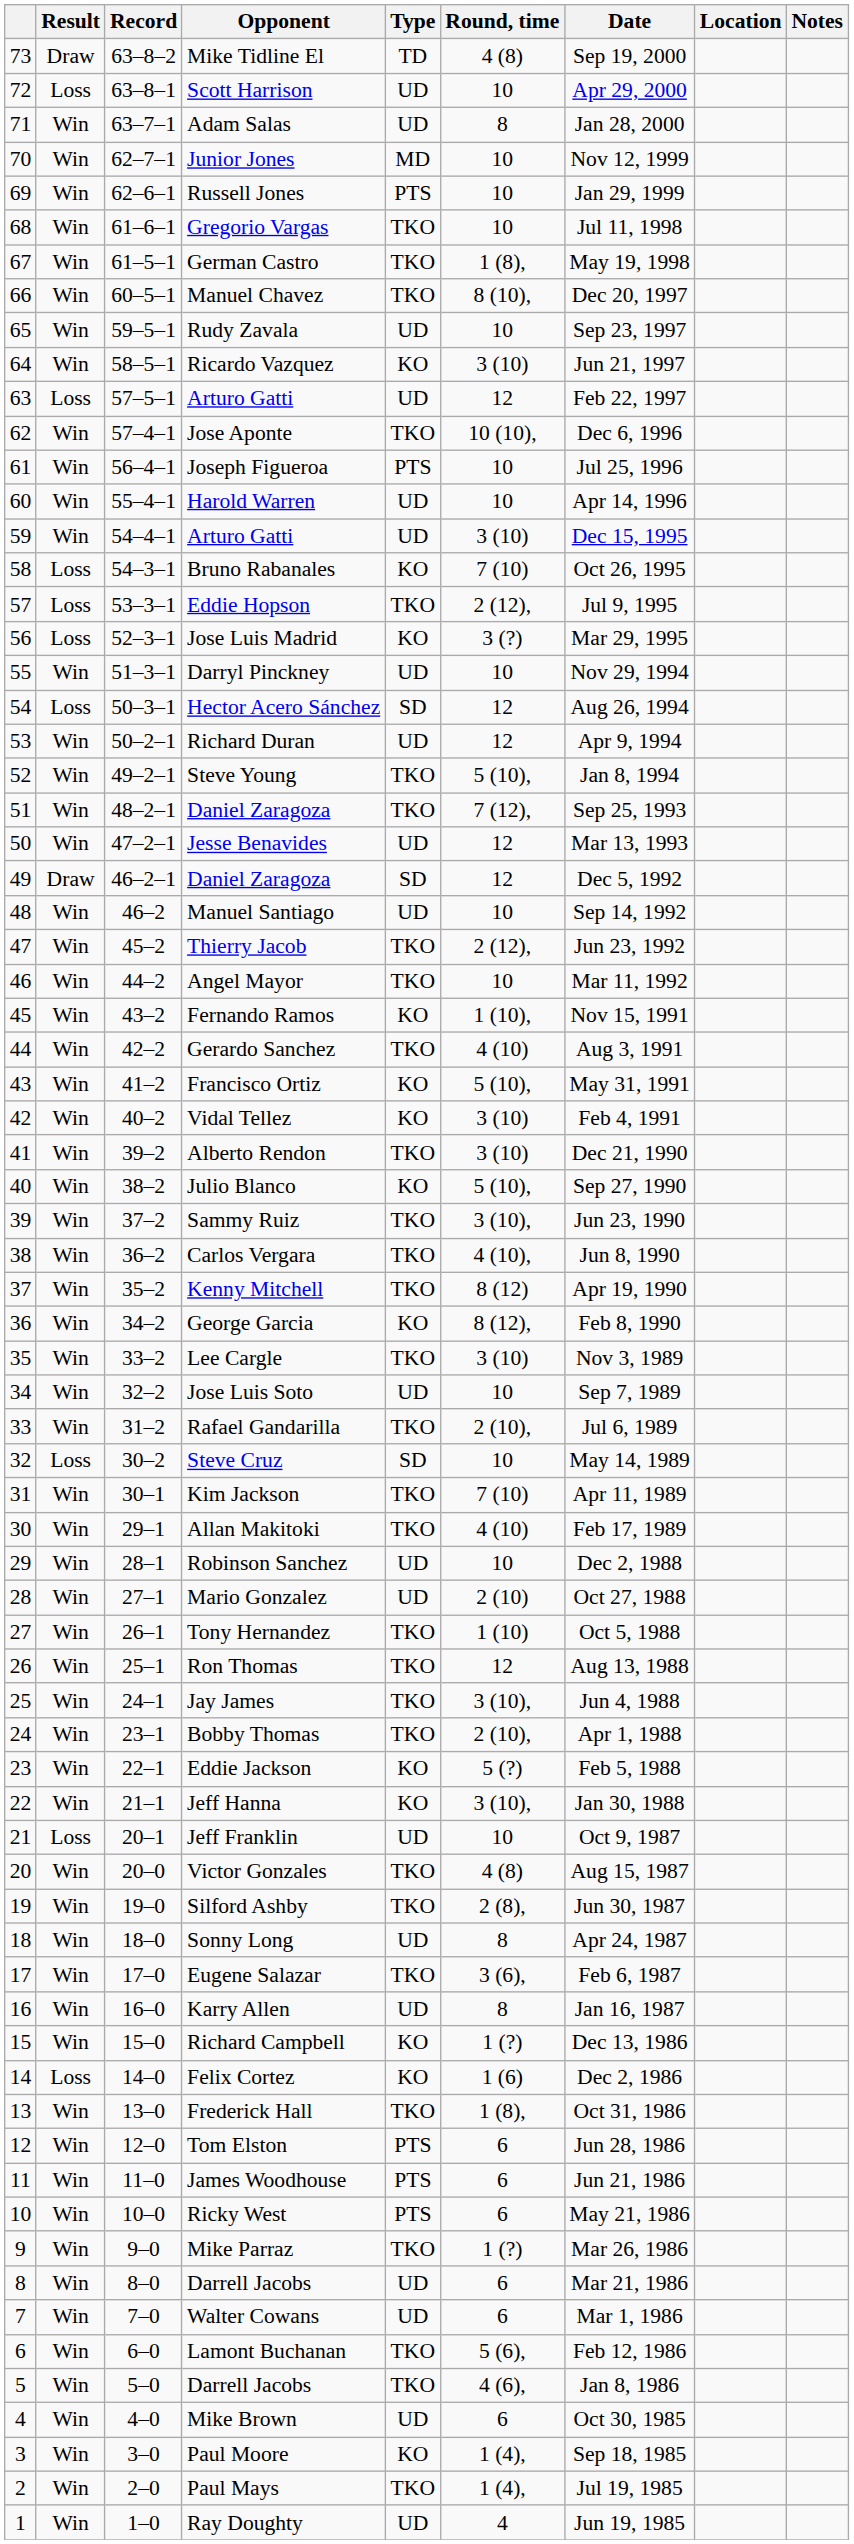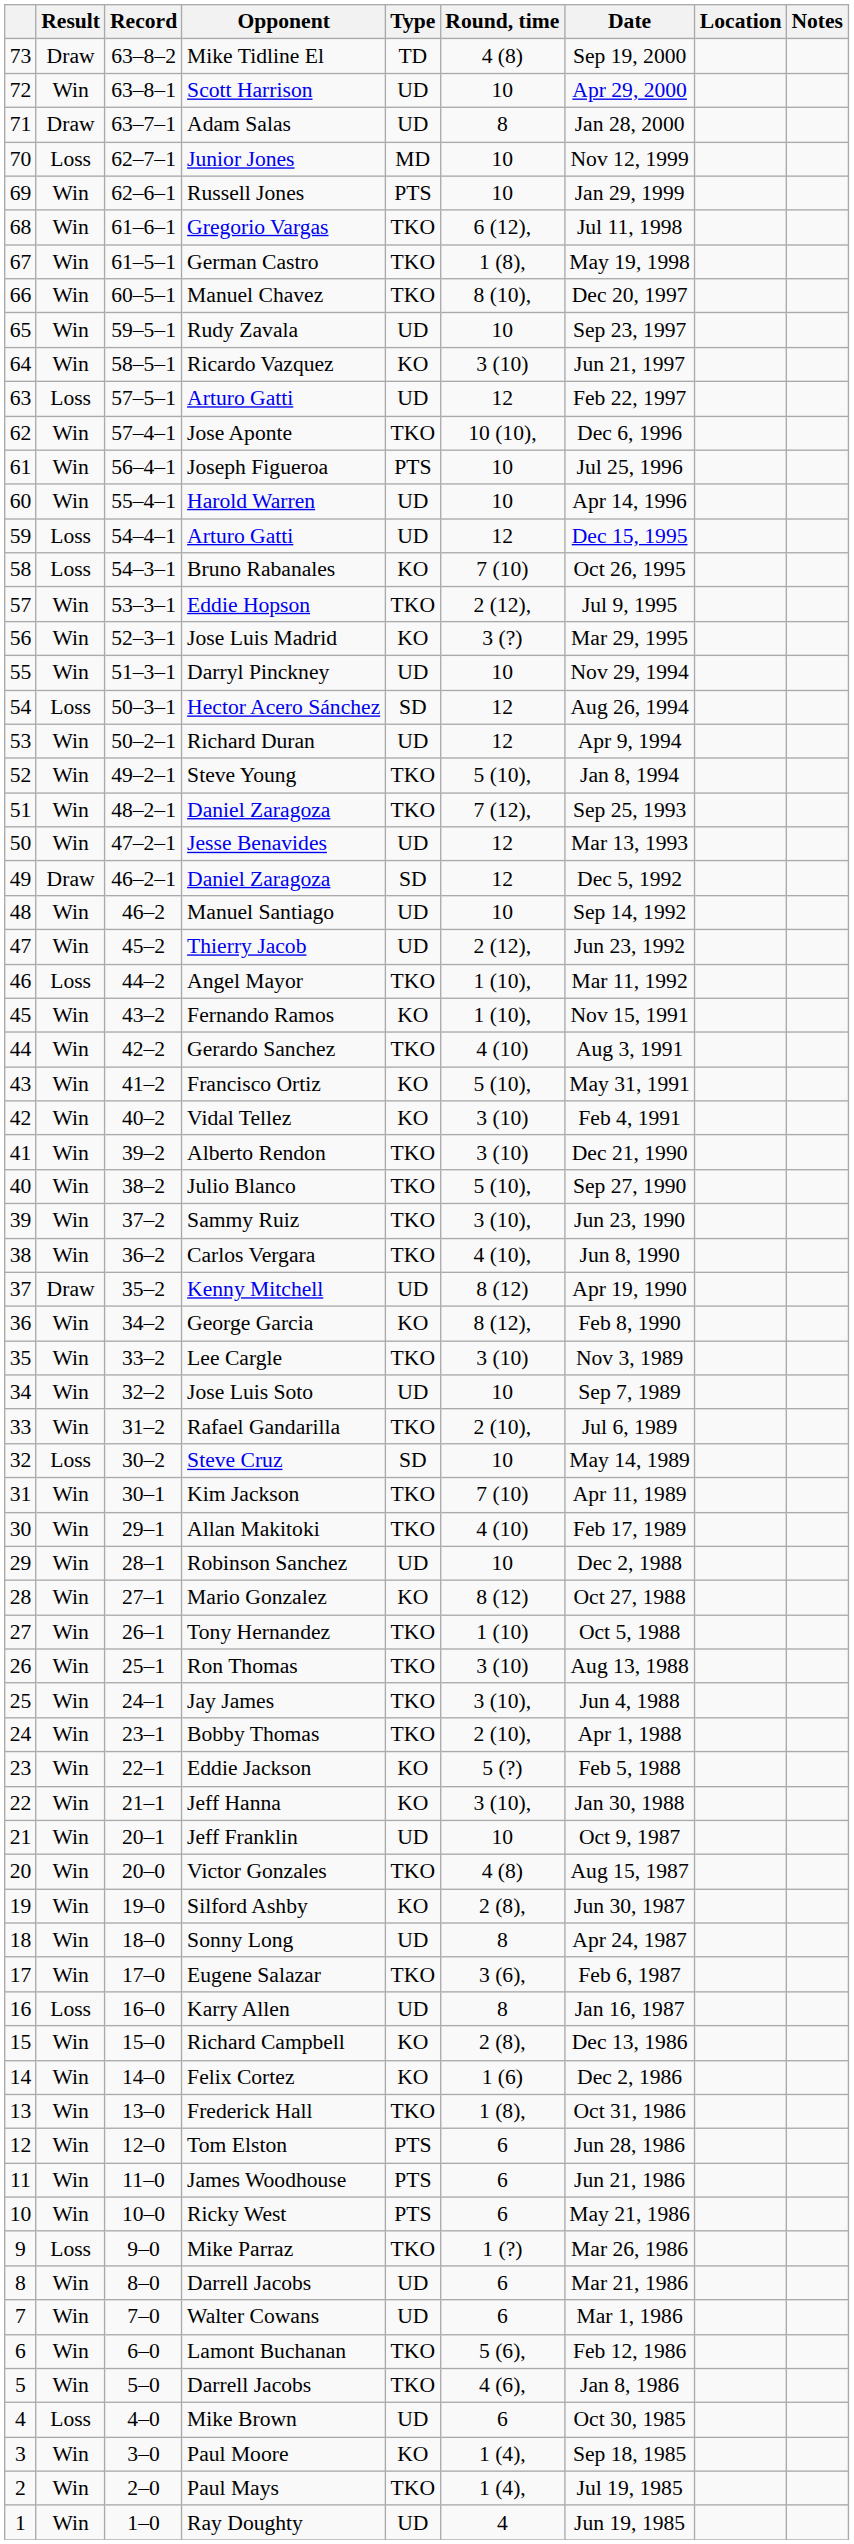 <table class="wikitable" style="text-align:center">
 <tr>
 <th></th>
 <th>Result</th>
 <th>Record</th>
 <th>Opponent</th>
 <th>Type</th>
 <th>Round, time</th>
 <th>Date</th>
 <th>Location</th>
 <th>Notes</th>
 </tr>
 <tr>
 <td>73</td>
 <td>Draw</td>
 <td>63–8–2</td>
 <td align=left>Mike Tidline El</td>
 <td>TD</td>
 <td>4 (8)</td>
 <td>Sep 19, 2000</td>
 <td align=left></td>
 <td align=left></td>
 </tr>
 <tr>
 <td>72</td>
-<td>Loss</td>
+<td>Win</td>
 <td>63–8–1</td>
 <td align=left><a href='#'>Scott Harrison</a></td>
 <td>UD</td>
 <td>10</td>
 <td><a href='#'>Apr 29, 2000</a></td>
 <td align=left></td>
 <td align=left></td>
 </tr>
 <tr>
 <td>71</td>
-<td>Win</td>
+<td>Draw</td>
 <td>63–7–1</td>
 <td align=left>Adam Salas</td>
 <td>UD</td>
 <td>8</td>
 <td>Jan 28, 2000</td>
 <td align=left></td>
 <td align=left></td>
 </tr>
 <tr>
 <td>70</td>
-<td>Win</td>
+<td>Loss</td>
 <td>62–7–1</td>
 <td align=left><a href='#'>Junior Jones</a></td>
 <td>MD</td>
 <td>10</td>
 <td>Nov 12, 1999</td>
 <td align=left></td>
 <td align=left></td>
 </tr>
 <tr>
 <td>69</td>
 <td>Win</td>
 <td>62–6–1</td>
 <td align=left>Russell Jones</td>
 <td>PTS</td>
 <td>10</td>
 <td>Jan 29, 1999</td>
 <td align=left></td>
 <td align=left></td>
 </tr>
 <tr>
 <td>68</td>
 <td>Win</td>
 <td>61–6–1</td>
 <td align=left><a href='#'>Gregorio Vargas</a></td>
 <td>TKO</td>
-<td>10</td>
+<td>6 (12), </td>
 <td>Jul 11, 1998</td>
 <td align=left></td>
 <td align=left></td>
 </tr>
 <tr>
 <td>67</td>
 <td>Win</td>
 <td>61–5–1</td>
 <td align=left>German Castro</td>
 <td>TKO</td>
 <td>1 (8), </td>
 <td>May 19, 1998</td>
 <td align=left></td>
 <td align=left></td>
 </tr>
 <tr>
 <td>66</td>
 <td>Win</td>
 <td>60–5–1</td>
 <td align=left>Manuel Chavez</td>
 <td>TKO</td>
 <td>8 (10), </td>
 <td>Dec 20, 1997</td>
 <td align=left></td>
 <td align=left></td>
 </tr>
 <tr>
 <td>65</td>
 <td>Win</td>
 <td>59–5–1</td>
 <td align=left>Rudy Zavala</td>
 <td>UD</td>
 <td>10</td>
 <td>Sep 23, 1997</td>
 <td align=left></td>
 <td align=left></td>
 </tr>
 <tr>
 <td>64</td>
 <td>Win</td>
 <td>58–5–1</td>
 <td align=left>Ricardo Vazquez</td>
 <td>KO</td>
 <td>3 (10)</td>
 <td>Jun 21, 1997</td>
 <td align=left></td>
 <td align=left></td>
 </tr>
 <tr>
 <td>63</td>
 <td>Loss</td>
 <td>57–5–1</td>
 <td align=left><a href='#'>Arturo Gatti</a></td>
 <td>UD</td>
 <td>12</td>
 <td>Feb 22, 1997</td>
 <td align=left></td>
 <td align=left></td>
 </tr>
 <tr>
 <td>62</td>
 <td>Win</td>
 <td>57–4–1</td>
 <td align=left>Jose Aponte</td>
 <td>TKO</td>
 <td>10 (10), </td>
 <td>Dec 6, 1996</td>
 <td align=left></td>
 <td align=left></td>
 </tr>
 <tr>
 <td>61</td>
 <td>Win</td>
 <td>56–4–1</td>
 <td align=left>Joseph Figueroa</td>
 <td>PTS</td>
 <td>10</td>
 <td>Jul 25, 1996</td>
 <td align=left></td>
 <td align=left></td>
 </tr>
 <tr>
 <td>60</td>
 <td>Win</td>
 <td>55–4–1</td>
 <td align=left><a href='#'>Harold Warren</a></td>
 <td>UD</td>
 <td>10</td>
 <td>Apr 14, 1996</td>
 <td align=left></td>
 <td align=left></td>
 </tr>
 <tr>
 <td>59</td>
-<td>Win</td>
+<td>Loss</td>
 <td>54–4–1</td>
 <td align=left><a href='#'>Arturo Gatti</a></td>
 <td>UD</td>
-<td>3 (10)</td>
+<td>12</td>
 <td><a href='#'>Dec 15, 1995</a></td>
 <td align=left></td>
 <td align=left></td>
 </tr>
 <tr>
 <td>58</td>
 <td>Loss</td>
 <td>54–3–1</td>
 <td align=left>Bruno Rabanales</td>
 <td>KO</td>
 <td>7 (10)</td>
 <td>Oct 26, 1995</td>
 <td align=left></td>
 <td align=left></td>
 </tr>
 <tr>
 <td>57</td>
-<td>Loss</td>
+<td>Win</td>
 <td>53–3–1</td>
 <td align=left><a href='#'>Eddie Hopson</a></td>
 <td>TKO</td>
 <td>2 (12), </td>
 <td>Jul 9, 1995</td>
 <td align=left></td>
 <td align=left></td>
 </tr>
 <tr>
 <td>56</td>
-<td>Loss</td>
+<td>Win</td>
 <td>52–3–1</td>
 <td align=left>Jose Luis Madrid</td>
 <td>KO</td>
 <td>3 (?)</td>
 <td>Mar 29, 1995</td>
 <td align=left></td>
 <td align=left></td>
 </tr>
 <tr>
 <td>55</td>
 <td>Win</td>
 <td>51–3–1</td>
 <td align=left>Darryl Pinckney</td>
 <td>UD</td>
 <td>10</td>
 <td>Nov 29, 1994</td>
 <td align=left></td>
 <td align=left></td>
 </tr>
 <tr>
 <td>54</td>
 <td>Loss</td>
 <td>50–3–1</td>
 <td align=left><a href='#'>Hector Acero Sánchez</a></td>
 <td>SD</td>
 <td>12</td>
 <td>Aug 26, 1994</td>
 <td align=left></td>
 <td align=left></td>
 </tr>
 <tr>
 <td>53</td>
 <td>Win</td>
 <td>50–2–1</td>
 <td align=left>Richard Duran</td>
 <td>UD</td>
 <td>12</td>
 <td>Apr 9, 1994</td>
 <td align=left></td>
 <td align=left></td>
 </tr>
 <tr>
 <td>52</td>
 <td>Win</td>
 <td>49–2–1</td>
 <td align=left>Steve Young</td>
 <td>TKO</td>
 <td>5 (10), </td>
 <td>Jan 8, 1994</td>
 <td align=left></td>
 <td align=left></td>
 </tr>
 <tr>
 <td>51</td>
 <td>Win</td>
 <td>48–2–1</td>
 <td align=left><a href='#'>Daniel Zaragoza</a></td>
 <td>TKO</td>
 <td>7 (12), </td>
 <td>Sep 25, 1993</td>
 <td align=left></td>
 <td align=left></td>
 </tr>
 <tr>
 <td>50</td>
 <td>Win</td>
 <td>47–2–1</td>
 <td align=left><a href='#'>Jesse Benavides</a></td>
 <td>UD</td>
 <td>12</td>
 <td>Mar 13, 1993</td>
 <td align=left></td>
 <td align=left></td>
 </tr>
 <tr>
 <td>49</td>
 <td>Draw</td>
 <td>46–2–1</td>
 <td align=left><a href='#'>Daniel Zaragoza</a></td>
 <td>SD</td>
 <td>12</td>
 <td>Dec 5, 1992</td>
 <td align=left></td>
 <td align=left></td>
 </tr>
 <tr>
 <td>48</td>
 <td>Win</td>
 <td>46–2</td>
 <td align=left>Manuel Santiago</td>
 <td>UD</td>
 <td>10</td>
 <td>Sep 14, 1992</td>
 <td align=left></td>
 <td align=left></td>
 </tr>
 <tr>
 <td>47</td>
 <td>Win</td>
 <td>45–2</td>
 <td align=left><a href='#'>Thierry Jacob</a></td>
-<td>TKO</td>
+<td>UD</td>
 <td>2 (12), </td>
 <td>Jun 23, 1992</td>
 <td align=left></td>
 <td align=left></td>
 </tr>
 <tr>
 <td>46</td>
-<td>Win</td>
+<td>Loss</td>
 <td>44–2</td>
 <td align=left>Angel Mayor</td>
 <td>TKO</td>
-<td>10</td>
+<td>1 (10), </td>
 <td>Mar 11, 1992</td>
 <td align=left></td>
 <td align=left></td>
 </tr>
 <tr>
 <td>45</td>
 <td>Win</td>
 <td>43–2</td>
 <td align=left>Fernando Ramos</td>
 <td>KO</td>
 <td>1 (10), </td>
 <td>Nov 15, 1991</td>
 <td align=left></td>
 <td align=left></td>
 </tr>
 <tr>
 <td>44</td>
 <td>Win</td>
 <td>42–2</td>
 <td align=left>Gerardo Sanchez</td>
 <td>TKO</td>
 <td>4 (10)</td>
 <td>Aug 3, 1991</td>
 <td align=left></td>
 <td align=left></td>
 </tr>
 <tr>
 <td>43</td>
 <td>Win</td>
 <td>41–2</td>
 <td align=left>Francisco Ortiz</td>
 <td>KO</td>
 <td>5 (10), </td>
 <td>May 31, 1991</td>
 <td align=left></td>
 <td align=left></td>
 </tr>
 <tr>
 <td>42</td>
 <td>Win</td>
 <td>40–2</td>
 <td align=left>Vidal Tellez</td>
 <td>KO</td>
 <td>3 (10)</td>
 <td>Feb 4, 1991</td>
 <td align=left></td>
 <td align=left></td>
 </tr>
 <tr>
 <td>41</td>
 <td>Win</td>
 <td>39–2</td>
 <td align=left>Alberto Rendon</td>
 <td>TKO</td>
 <td>3 (10)</td>
 <td>Dec 21, 1990</td>
 <td align=left></td>
 <td align=left></td>
 </tr>
 <tr>
 <td>40</td>
 <td>Win</td>
 <td>38–2</td>
 <td align=left>Julio Blanco</td>
-<td>KO</td>
+<td>TKO</td>
 <td>5 (10), </td>
 <td>Sep 27, 1990</td>
 <td align=left></td>
 <td align=left></td>
 </tr>
 <tr>
 <td>39</td>
 <td>Win</td>
 <td>37–2</td>
 <td align=left>Sammy Ruiz</td>
 <td>TKO</td>
 <td>3 (10), </td>
 <td>Jun 23, 1990</td>
 <td align=left></td>
 <td align=left></td>
 </tr>
 <tr>
 <td>38</td>
 <td>Win</td>
 <td>36–2</td>
 <td align=left>Carlos Vergara</td>
 <td>TKO</td>
 <td>4 (10), </td>
 <td>Jun 8, 1990</td>
 <td align=left></td>
 <td align=left></td>
 </tr>
 <tr>
 <td>37</td>
-<td>Win</td>
+<td>Draw</td>
 <td>35–2</td>
 <td align=left><a href='#'>Kenny Mitchell</a></td>
-<td>TKO</td>
+<td>UD</td>
 <td>8 (12)</td>
 <td>Apr 19, 1990</td>
 <td align=left></td>
 <td align=left></td>
 </tr>
 <tr>
 <td>36</td>
 <td>Win</td>
 <td>34–2</td>
 <td align=left>George Garcia</td>
 <td>KO</td>
 <td>8 (12), </td>
 <td>Feb 8, 1990</td>
 <td align=left></td>
 <td align=left></td>
 </tr>
 <tr>
 <td>35</td>
 <td>Win</td>
 <td>33–2</td>
 <td align=left>Lee Cargle</td>
 <td>TKO</td>
 <td>3 (10)</td>
 <td>Nov 3, 1989</td>
 <td align=left></td>
 <td align=left></td>
 </tr>
 <tr>
 <td>34</td>
 <td>Win</td>
 <td>32–2</td>
 <td align=left>Jose Luis Soto</td>
 <td>UD</td>
 <td>10</td>
 <td>Sep 7, 1989</td>
 <td align=left></td>
 <td align=left></td>
 </tr>
 <tr>
 <td>33</td>
 <td>Win</td>
 <td>31–2</td>
 <td align=left>Rafael Gandarilla</td>
 <td>TKO</td>
 <td>2 (10), </td>
 <td>Jul 6, 1989</td>
 <td align=left></td>
 <td align=left></td>
 </tr>
 <tr>
 <td>32</td>
 <td>Loss</td>
 <td>30–2</td>
 <td align=left><a href='#'>Steve Cruz</a></td>
 <td>SD</td>
 <td>10</td>
 <td>May 14, 1989</td>
 <td align=left></td>
 <td align=left></td>
 </tr>
 <tr>
 <td>31</td>
 <td>Win</td>
 <td>30–1</td>
 <td align=left>Kim Jackson</td>
 <td>TKO</td>
 <td>7 (10)</td>
 <td>Apr 11, 1989</td>
 <td align=left></td>
 <td align=left></td>
 </tr>
 <tr>
 <td>30</td>
 <td>Win</td>
 <td>29–1</td>
 <td align=left>Allan Makitoki</td>
 <td>TKO</td>
 <td>4 (10)</td>
 <td>Feb 17, 1989</td>
 <td align=left></td>
 <td align=left></td>
 </tr>
 <tr>
 <td>29</td>
 <td>Win</td>
 <td>28–1</td>
 <td align=left>Robinson Sanchez</td>
 <td>UD</td>
 <td>10</td>
 <td>Dec 2, 1988</td>
 <td align=left></td>
 <td align=left></td>
 </tr>
 <tr>
 <td>28</td>
 <td>Win</td>
 <td>27–1</td>
 <td align=left>Mario Gonzalez</td>
-<td>UD</td>
-<td>2 (10)</td>
+<td>KO</td>
+<td>8 (12)</td>
 <td>Oct 27, 1988</td>
 <td align=left></td>
 <td align=left></td>
 </tr>
 <tr>
 <td>27</td>
 <td>Win</td>
 <td>26–1</td>
 <td align=left>Tony Hernandez</td>
 <td>TKO</td>
 <td>1 (10)</td>
 <td>Oct 5, 1988</td>
 <td align=left></td>
 <td align=left></td>
 </tr>
 <tr>
 <td>26</td>
 <td>Win</td>
 <td>25–1</td>
 <td align=left>Ron Thomas</td>
 <td>TKO</td>
-<td>12</td>
+<td>3 (10)</td>
 <td>Aug 13, 1988</td>
 <td align=left></td>
 <td align=left></td>
 </tr>
 <tr>
 <td>25</td>
 <td>Win</td>
 <td>24–1</td>
 <td align=left>Jay James</td>
 <td>TKO</td>
 <td>3 (10), </td>
 <td>Jun 4, 1988</td>
 <td align=left></td>
 <td align=left></td>
 </tr>
 <tr>
 <td>24</td>
 <td>Win</td>
 <td>23–1</td>
 <td align=left>Bobby Thomas</td>
 <td>TKO</td>
 <td>2 (10), </td>
 <td>Apr 1, 1988</td>
 <td align=left></td>
 <td align=left></td>
 </tr>
 <tr>
 <td>23</td>
 <td>Win</td>
 <td>22–1</td>
 <td align=left>Eddie Jackson</td>
 <td>KO</td>
 <td>5 (?)</td>
 <td>Feb 5, 1988</td>
 <td align=left></td>
 <td align=left></td>
 </tr>
 <tr>
 <td>22</td>
 <td>Win</td>
 <td>21–1</td>
 <td align=left>Jeff Hanna</td>
 <td>KO</td>
 <td>3 (10), </td>
 <td>Jan 30, 1988</td>
 <td align=left></td>
 <td align=left></td>
 </tr>
 <tr>
 <td>21</td>
-<td>Loss</td>
+<td>Win</td>
 <td>20–1</td>
 <td align=left>Jeff Franklin</td>
 <td>UD</td>
 <td>10</td>
 <td>Oct 9, 1987</td>
 <td align=left></td>
 <td align=left></td>
 </tr>
 <tr>
 <td>20</td>
 <td>Win</td>
 <td>20–0</td>
 <td align=left>Victor Gonzales</td>
 <td>TKO</td>
 <td>4 (8)</td>
 <td>Aug 15, 1987</td>
 <td align=left></td>
 <td align=left></td>
 </tr>
 <tr>
 <td>19</td>
 <td>Win</td>
 <td>19–0</td>
 <td align=left>Silford Ashby</td>
-<td>TKO</td>
+<td>KO</td>
 <td>2 (8), </td>
 <td>Jun 30, 1987</td>
 <td align=left></td>
 <td align=left></td>
 </tr>
 <tr>
 <td>18</td>
 <td>Win</td>
 <td>18–0</td>
 <td align=left>Sonny Long</td>
 <td>UD</td>
 <td>8</td>
 <td>Apr 24, 1987</td>
 <td align=left></td>
 <td align=left></td>
 </tr>
 <tr>
 <td>17</td>
 <td>Win</td>
 <td>17–0</td>
 <td align=left>Eugene Salazar</td>
 <td>TKO</td>
 <td>3 (6), </td>
 <td>Feb 6, 1987</td>
 <td align=left></td>
 <td align=left></td>
 </tr>
 <tr>
 <td>16</td>
-<td>Win</td>
+<td>Loss</td>
 <td>16–0</td>
 <td align=left>Karry Allen</td>
 <td>UD</td>
 <td>8</td>
 <td>Jan 16, 1987</td>
 <td align=left></td>
 <td align=left></td>
 </tr>
 <tr>
 <td>15</td>
 <td>Win</td>
 <td>15–0</td>
 <td align=left>Richard Campbell</td>
 <td>KO</td>
-<td>1 (?)</td>
+<td>2 (8), </td>
 <td>Dec 13, 1986</td>
 <td align=left></td>
 <td align=left></td>
 </tr>
 <tr>
 <td>14</td>
-<td>Loss</td>
+<td>Win</td>
 <td>14–0</td>
 <td align=left>Felix Cortez</td>
 <td>KO</td>
 <td>1 (6)</td>
 <td>Dec 2, 1986</td>
 <td align=left></td>
 <td align=left></td>
 </tr>
 <tr>
 <td>13</td>
 <td>Win</td>
 <td>13–0</td>
 <td align=left>Frederick Hall</td>
 <td>TKO</td>
 <td>1 (8), </td>
 <td>Oct 31, 1986</td>
 <td align=left></td>
 <td align=left></td>
 </tr>
 <tr>
 <td>12</td>
 <td>Win</td>
 <td>12–0</td>
 <td align=left>Tom Elston</td>
 <td>PTS</td>
 <td>6</td>
 <td>Jun 28, 1986</td>
 <td align=left></td>
 <td align=left></td>
 </tr>
 <tr>
 <td>11</td>
 <td>Win</td>
 <td>11–0</td>
 <td align=left>James Woodhouse</td>
 <td>PTS</td>
 <td>6</td>
 <td>Jun 21, 1986</td>
 <td align=left></td>
 <td align=left></td>
 </tr>
 <tr>
 <td>10</td>
 <td>Win</td>
 <td>10–0</td>
 <td align=left>Ricky West</td>
 <td>PTS</td>
 <td>6</td>
 <td>May 21, 1986</td>
 <td align=left></td>
 <td align=left></td>
 </tr>
 <tr>
 <td>9</td>
-<td>Win</td>
+<td>Loss</td>
 <td>9–0</td>
 <td align=left>Mike Parraz</td>
 <td>TKO</td>
 <td>1 (?)</td>
 <td>Mar 26, 1986</td>
 <td align=left></td>
 <td align=left></td>
 </tr>
 <tr>
 <td>8</td>
 <td>Win</td>
 <td>8–0</td>
 <td align=left>Darrell Jacobs</td>
 <td>UD</td>
 <td>6</td>
 <td>Mar 21, 1986</td>
 <td align=left></td>
 <td align=left></td>
 </tr>
 <tr>
 <td>7</td>
 <td>Win</td>
 <td>7–0</td>
 <td align=left>Walter Cowans</td>
 <td>UD</td>
 <td>6</td>
 <td>Mar 1, 1986</td>
 <td align=left></td>
 <td align=left></td>
 </tr>
 <tr>
 <td>6</td>
 <td>Win</td>
 <td>6–0</td>
 <td align=left>Lamont Buchanan</td>
 <td>TKO</td>
 <td>5 (6), </td>
 <td>Feb 12, 1986</td>
 <td align=left></td>
 <td align=left></td>
 </tr>
 <tr>
 <td>5</td>
 <td>Win</td>
 <td>5–0</td>
 <td align=left>Darrell Jacobs</td>
 <td>TKO</td>
 <td>4 (6), </td>
 <td>Jan 8, 1986</td>
 <td align=left></td>
 <td align=left></td>
 </tr>
 <tr>
 <td>4</td>
-<td>Win</td>
+<td>Loss</td>
 <td>4–0</td>
 <td align=left>Mike Brown</td>
 <td>UD</td>
 <td>6</td>
 <td>Oct 30, 1985</td>
 <td align=left></td>
 <td align=left></td>
 </tr>
 <tr>
 <td>3</td>
 <td>Win</td>
 <td>3–0</td>
 <td align=left>Paul Moore</td>
 <td>KO</td>
 <td>1 (4), </td>
 <td>Sep 18, 1985</td>
 <td align=left></td>
 <td align=left></td>
 </tr>
 <tr>
 <td>2</td>
 <td>Win</td>
 <td>2–0</td>
 <td align=left>Paul Mays</td>
 <td>TKO</td>
 <td>1 (4), </td>
 <td>Jul 19, 1985</td>
 <td align=left></td>
 <td align=left></td>
 </tr>
 <tr>
 <td>1</td>
 <td>Win</td>
 <td>1–0</td>
 <td align=left>Ray Doughty</td>
 <td>UD</td>
 <td>4</td>
 <td>Jun 19, 1985</td>
 <td align=left></td>
 <td align=left></td>
 </tr>
 </table>
